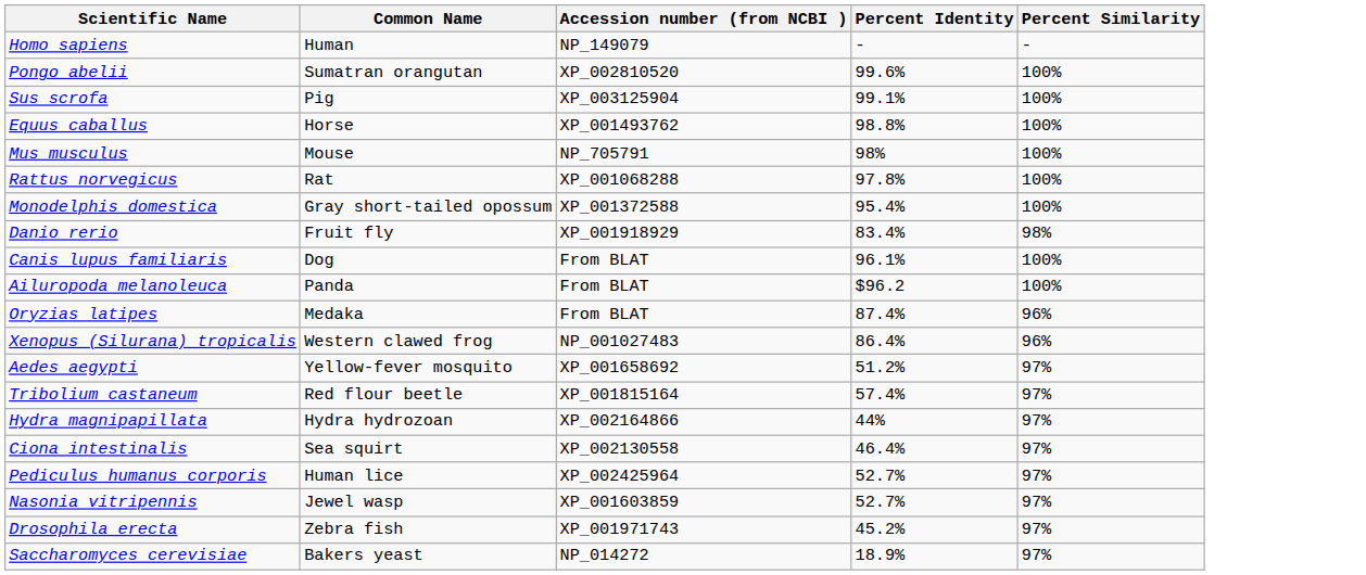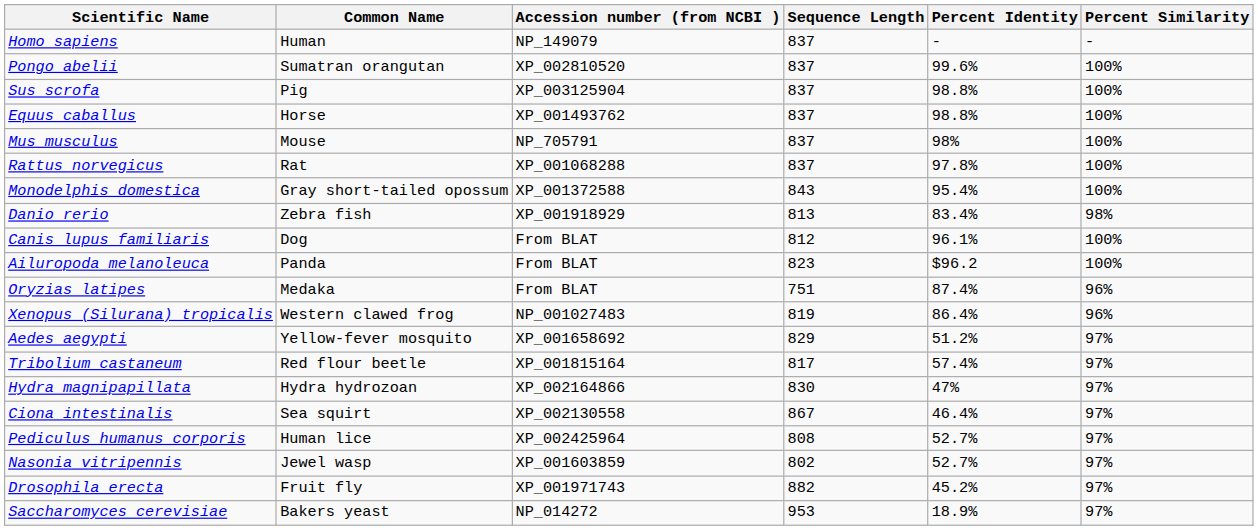 <table class="wikitable">
 <tr>
 <th>Scientific Name</th>
 <th>Common Name</th>
 <th>Accession number (from NCBI )</th>
+<th>Sequence Length</th>
 <th>Percent Identity</th>
 <th>Percent Similarity</th>
 </tr>
 <tr>
 <td><em><a href='#'>Homo sapiens</a></em></td>
 <td>Human</td>
 <td>NP_149079</td>
+<td>837</td>
 <td>-</td>
 <td>-</td>
 </tr>
 <tr>
 <td><em><a href='#'>Pongo abelii</a></em></td>
 <td>Sumatran orangutan</td>
 <td>XP_002810520</td>
+<td>837</td>
 <td>99.6%</td>
 <td>100%</td>
 </tr>
 <tr>
 <td><em><a href='#'>Sus scrofa</a></em></td>
 <td>Pig</td>
 <td>XP_003125904</td>
-<td>99.1%</td>
+<td>837</td>
+<td>98.8%</td>
 <td>100%</td>
 </tr>
 <tr>
 <td><em><a href='#'>Equus caballus</a></em></td>
 <td>Horse</td>
 <td>XP_001493762</td>
+<td>837</td>
 <td>98.8%</td>
 <td>100%</td>
 </tr>
 <tr>
 <td><em><a href='#'>Mus musculus</a></em></td>
 <td>Mouse</td>
 <td>NP_705791</td>
+<td>837</td>
 <td>98%</td>
 <td>100%</td>
 </tr>
 <tr>
 <td><em><a href='#'>Rattus norvegicus</a></em></td>
 <td>Rat</td>
 <td>XP_001068288</td>
+<td>837</td>
 <td>97.8%</td>
 <td>100%</td>
 </tr>
 <tr>
 <td><em><a href='#'>Monodelphis domestica</a></em></td>
 <td>Gray short-tailed opossum</td>
 <td>XP_001372588</td>
+<td>843</td>
 <td>95.4%</td>
 <td>100%</td>
 </tr>
 <tr>
 <td><em><a href='#'>Danio rerio</a></em></td>
-<td>Fruit fly</td>
+<td>Zebra fish</td>
 <td>XP_001918929</td>
+<td>813</td>
 <td>83.4%</td>
 <td>98%</td>
 </tr>
 <tr>
 <td><em><a href='#'>Canis lupus familiaris</a></em></td>
 <td>Dog</td>
 <td>From BLAT </td>
+<td>812</td>
 <td>96.1%</td>
 <td>100%</td>
 </tr>
 <tr>
 <td><em><a href='#'>Ailuropoda melanoleuca</a></em></td>
 <td>Panda</td>
 <td>From BLAT </td>
+<td>823</td>
 <td>$96.2</td>
 <td>100%</td>
 </tr>
 <tr>
 <td><em><a href='#'>Oryzias latipes</a></em></td>
 <td>Medaka</td>
 <td>From BLAT </td>
+<td>751</td>
 <td>87.4%</td>
 <td>96%</td>
 </tr>
 <tr>
 <td><em><a href='#'>Xenopus (Silurana) tropicalis</a></em></td>
 <td>Western clawed frog</td>
 <td>NP_001027483</td>
+<td>819</td>
 <td>86.4%</td>
 <td>96%</td>
 </tr>
 <tr>
 <td><em><a href='#'>Aedes aegypti</a></em></td>
 <td>Yellow-fever mosquito</td>
 <td>XP_001658692</td>
+<td>829</td>
 <td>51.2%</td>
 <td>97%</td>
 </tr>
 <tr>
 <td><em><a href='#'>Tribolium castaneum</a></em></td>
 <td>Red flour beetle</td>
 <td>XP_001815164</td>
+<td>817</td>
 <td>57.4%</td>
 <td>97%</td>
 </tr>
 <tr>
 <td><em><a href='#'>Hydra magnipapillata</a></em></td>
 <td>Hydra hydrozoan</td>
 <td>XP_002164866</td>
-<td>44%</td>
+<td>830</td>
+<td>47%</td>
 <td>97%</td>
 </tr>
 <tr>
 <td><em><a href='#'>Ciona intestinalis</a></em></td>
 <td>Sea squirt</td>
 <td>XP_002130558</td>
+<td>867</td>
 <td>46.4%</td>
 <td>97%</td>
 </tr>
 <tr>
 <td><em><a href='#'>Pediculus humanus corporis</a></em></td>
 <td>Human lice</td>
 <td>XP_002425964</td>
+<td>808</td>
 <td>52.7%</td>
 <td>97%</td>
 </tr>
 <tr>
 <td><em><a href='#'>Nasonia vitripennis</a></em></td>
 <td>Jewel wasp</td>
 <td>XP_001603859</td>
+<td>802</td>
 <td>52.7%</td>
 <td>97%</td>
 </tr>
 <tr>
 <td><em><a href='#'>Drosophila erecta</a></em></td>
-<td>Zebra fish</td>
+<td>Fruit fly</td>
 <td>XP_001971743</td>
+<td>882</td>
 <td>45.2%</td>
 <td>97%</td>
 </tr>
 <tr>
 <td><em><a href='#'>Saccharomyces cerevisiae</a></em></td>
 <td>Bakers yeast</td>
 <td>NP_014272</td>
+<td>953</td>
 <td>18.9%</td>
 <td>97%</td>
 </tr>
 </table>
